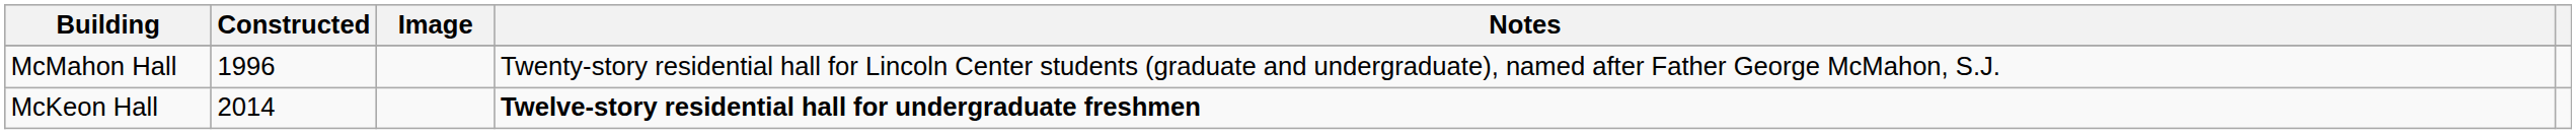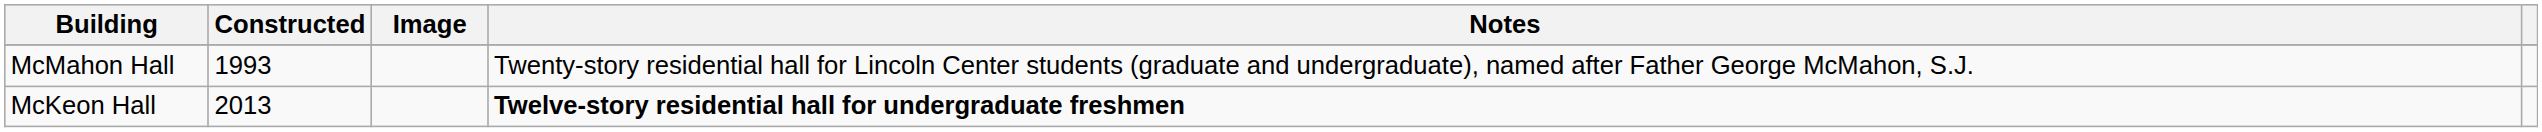 <table class="wikitable sortable" style="width:100%">
 <tr>
 <th width="120px">Building</th>
 <th width="30px" style="text-align:center">Constructed</th>
 <th width="*" class="unsortable"  style="text-align:center">Image</th>
 <th width="*" class="unsortable" style="text-align:center">Notes</th>
 <th wdith="*" class="unsortable"></th>
 </tr>
 <tr valign="top">
 </tr>
 <tr>
 <td>McMahon Hall</td>
-<td>1996</td>
+<td>1993</td>
 <td></td>
 <td>Twenty-story residential hall for Lincoln Center students (graduate and undergraduate), named after Father George McMahon, S.J.</td>
 <td></td>
 </tr>
 <tr>
 <td>McKeon Hall</td>
-<td>2014</td>
+<td>2013</td>
 <td></td>
 <td><strong>Twelve-story residential hall for undergraduate freshmen</strong></td>
 <td></td>
 </tr>
 </table>
